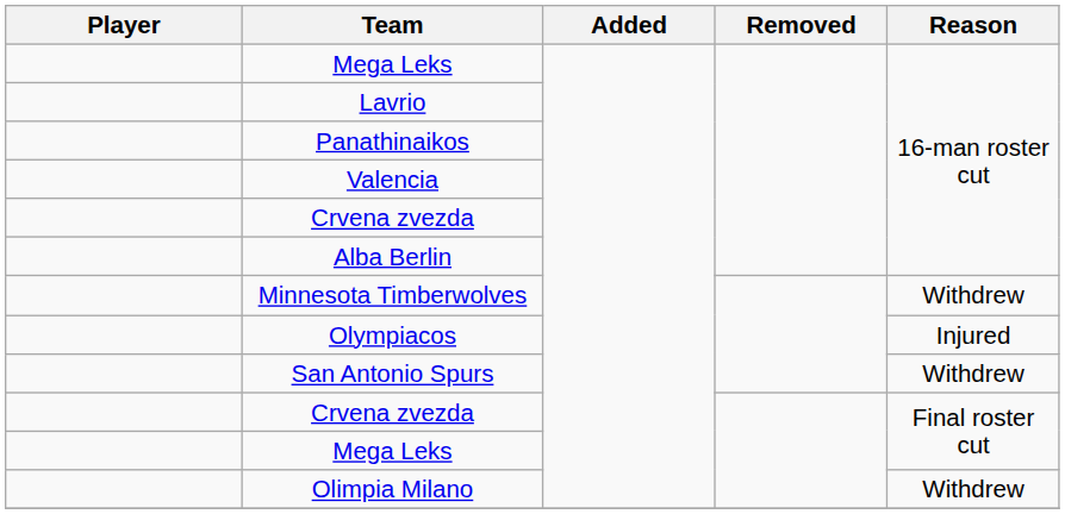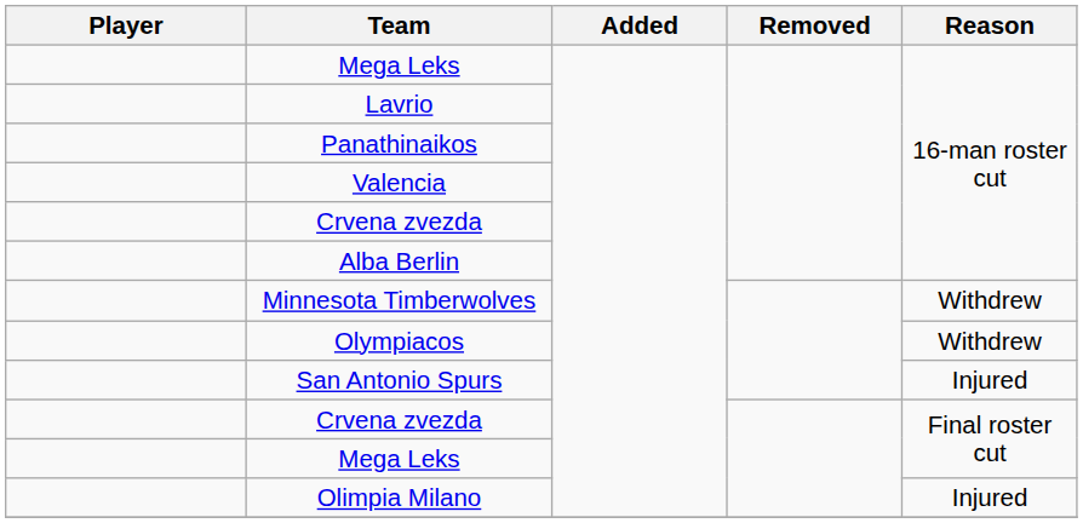 <table class="wikitable sortable" style="text-align:center; font-size:95%">
 <tr>
 <th scope="col" width="140px">Player</th>
 <th scope="col" width="180px">Team</th>
 <th scope="col" width="100px">Added</th>
 <th scope="col" width="100px">Removed</th>
 <th scope="col" width="100px">Reason</th>
 </tr>
 <tr>
 <td></td>
 <td> <a href='#'>Mega Leks</a></td>
 <td rowspan=12></td>
 <td rowspan=6></td>
 <td rowspan=6>16-man roster cut</td>
 </tr>
 <tr>
 <td></td>
 <td> <a href='#'>Lavrio</a></td>
 </tr>
 <tr>
 <td></td>
 <td> <a href='#'>Panathinaikos</a></td>
 </tr>
 <tr>
 <td></td>
 <td> <a href='#'>Valencia</a></td>
 </tr>
 <tr>
 <td></td>
 <td> <a href='#'>Crvena zvezda</a></td>
 </tr>
 <tr>
 <td></td>
 <td> <a href='#'>Alba Berlin</a></td>
 </tr>
 <tr>
 <td></td>
 <td> <a href='#'>Minnesota Timberwolves</a></td>
 <td rowspan=3></td>
 <td>Withdrew</td>
 </tr>
 <tr>
 <td></td>
 <td> <a href='#'>Olympiacos</a></td>
-<td>Injured</td>
+<td>Withdrew</td>
 </tr>
 <tr>
 <td></td>
 <td> <a href='#'>San Antonio Spurs</a></td>
-<td>Withdrew</td>
+<td>Injured</td>
 </tr>
 <tr>
 <td></td>
 <td> <a href='#'>Crvena zvezda</a></td>
 <td rowspan=3></td>
 <td rowspan=2>Final roster cut</td>
 </tr>
 <tr>
 <td></td>
 <td> <a href='#'>Mega Leks</a></td>
 </tr>
 <tr>
 <td></td>
 <td> <a href='#'>Olimpia Milano</a></td>
-<td>Withdrew</td>
+<td>Injured</td>
 </tr>
 <tr>
 </tr>
 </table>
